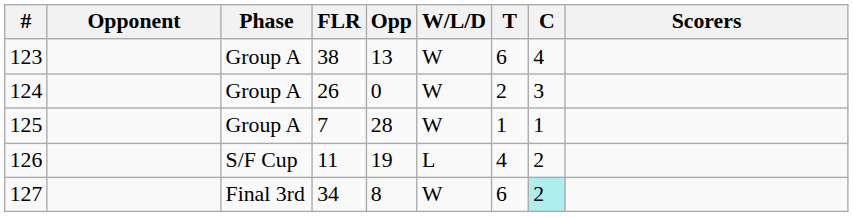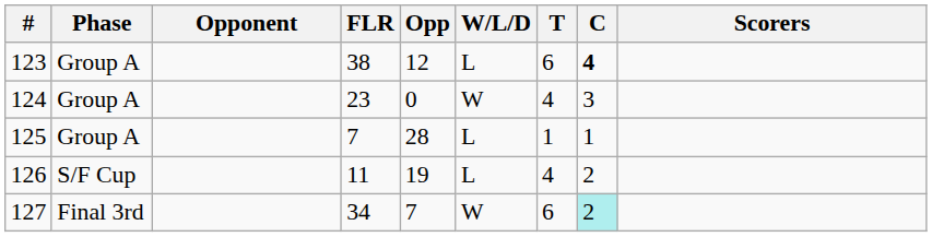 <table class="wikitable sortable">
 <tr>
 <th width=10>#</th>
+<th width=60>Phase</th>
 <th width=120>Opponent</th>
-<th width=60>Phase</th>
 <th width=30>FLR</th>
 <th width=30>Opp</th>
 <th width=45>W/L/D</th>
 <th width=20>T</th>
 <th width=20>C</th>
 <th width=200>Scorers</th>
 </tr>
 <tr>
 <td>123</td>
+<td>Group A</td>
 <td></td>
-<td>Group A</td>
 <td>38</td>
-<td>13</td>
-<td>W</td>
+<td>12</td>
+<td>L</td>
 <td>6</td>
-<td>4</td>
+<td><strong>4</strong></td>
 <td></td>
 </tr>
 <tr>
 <td>124</td>
+<td>Group A</td>
 <td></td>
-<td>Group A</td>
-<td>26</td>
+<td>23</td>
 <td>0</td>
 <td>W</td>
-<td>2</td>
+<td>4</td>
 <td>3</td>
 <td></td>
 </tr>
 <tr>
 <td>125</td>
+<td>Group A</td>
 <td></td>
-<td>Group A</td>
 <td>7</td>
 <td>28</td>
-<td>W</td>
+<td>L</td>
 <td>1</td>
 <td>1</td>
 <td></td>
 </tr>
 <tr>
 <td>126</td>
+<td>S/F Cup</td>
 <td></td>
-<td>S/F Cup</td>
 <td>11</td>
 <td>19</td>
 <td>L</td>
 <td>4</td>
 <td>2</td>
 <td></td>
 </tr>
 <tr>
 <td>127</td>
+<td>Final 3rd</td>
 <td></td>
-<td>Final 3rd</td>
 <td>34</td>
-<td>8</td>
+<td>7</td>
 <td>W</td>
 <td>6</td>
 <td style="background: paleturquoise;">2</td>
 <td></td>
 </tr>
 </table>
